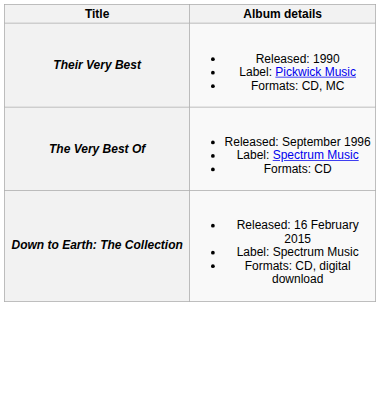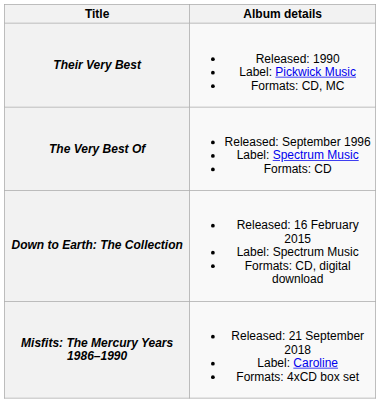 <table class="wikitable plainrowheaders" style="text-align:center;">
 <tr>
 <th scope="col" style="width:15em;">Title</th>
 <th scope="col" style="width:15em;">Album details</th>
 </tr>
 <tr>
 <th scope="row"><em>Their Very Best</em></th>
 <td><br><ul><li>Released: 1990</li><li>Label: <a href='#'>Pickwick Music</a></li><li>Formats: CD, MC</li></ul></td>
 </tr>
 <tr>
 <th scope="row"><em>The Very Best Of</em></th>
 <td><br><ul><li>Released: September 1996</li><li>Label: <a href='#'>Spectrum Music</a></li><li>Formats: CD</li></ul></td>
 </tr>
 <tr>
 <th scope="row"><em>Down to Earth: The Collection</em></th>
 <td><br><ul><li>Released: 16 February 2015</li><li>Label: Spectrum Music</li><li>Formats: CD, digital download</li></ul></td>
 </tr>
+<tr>
+<th scope="row"><em>Misfits: The Mercury Years 1986–1990</em></th>
+<td><br><ul><li>Released: 21 September 2018</li><li>Label: <a href='#'>Caroline</a></li><li>Formats: 4xCD box set</li></ul></td>
+</tr>
 </table>
